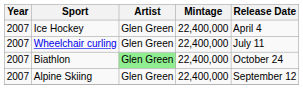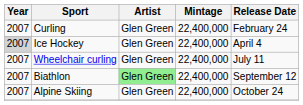 <table class="wikitable">
 <tr>
 <th>Year</th>
 <th>Sport</th>
 <th>Artist</th>
 <th>Mintage</th>
 <th>Release Date</th>
 </tr>
 <tr>
 <td>2007</td>
+<td>Curling</td>
+<td>Glen Green</td>
+<td>22,400,000</td>
+<td>February 24</td>
+</tr>
+<tr>
+<td style="background: lightgrey;">2007</td>
 <td>Ice Hockey</td>
 <td>Glen Green</td>
 <td>22,400,000</td>
 <td>April 4</td>
 </tr>
 <tr>
 <td>2007</td>
 <td><a href='#'>Wheelchair curling</a></td>
 <td>Glen Green</td>
 <td>22,400,000</td>
 <td>July 11</td>
 </tr>
 <tr>
 <td>2007</td>
 <td>Biathlon</td>
 <td style="background: lightgreen;">Glen Green</td>
 <td>22,400,000</td>
-<td>October 24</td>
+<td>September 12</td>
 </tr>
 <tr>
 <td>2007</td>
 <td>Alpine Skiing</td>
 <td>Glen Green</td>
 <td>22,400,000</td>
-<td>September 12</td>
+<td>October 24</td>
 </tr>
 <tr>
 </tr>
 </table>
